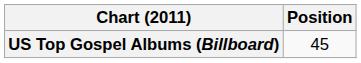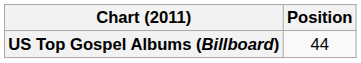 <table class="wikitable plainrowheaders">
 <tr>
 <th scope="col">Chart (2011)</th>
 <th scope="col">Position</th>
 </tr>
 <tr>
 <th scope="row">US Top Gospel Albums (<em>Billboard</em>)</th>
-<td style="text-align:center;">45</td>
+<td style="text-align:center;">44</td>
 </tr>
 </table>
